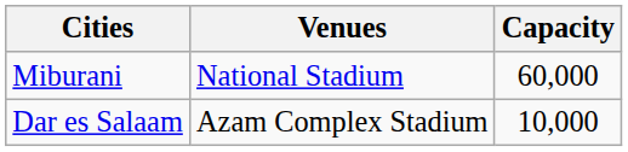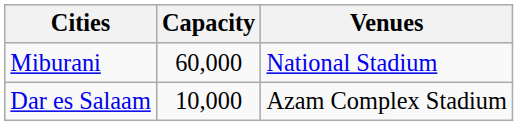 <table class="wikitable">
 <tr>
 <th>Cities</th>
+<th>Capacity</th>
 <th>Venues</th>
-<th>Capacity</th>
 </tr>
 <tr>
 <td><a href='#'>Miburani</a></td>
+<td align="center">60,000</td>
 <td><a href='#'>National Stadium</a></td>
-<td align="center">60,000</td>
 </tr>
 <tr>
 <td><a href='#'>Dar es Salaam</a></td>
+<td align="center">10,000</td>
 <td>Azam Complex Stadium</td>
-<td align="center">10,000</td>
 </tr>
 </table>
